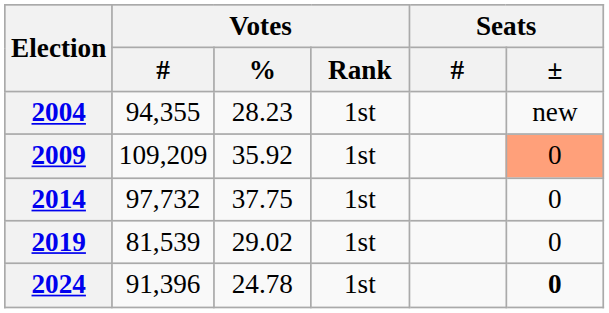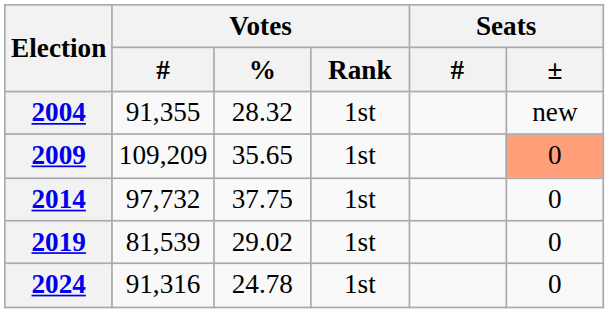 <table class=wikitable style="text-align:center">
 <tr>
 <th rowspan=2>Election</th>
 <th colspan=3>Votes</th>
 <th colspan=2>Seats</th>
 </tr>
 <tr>
 <th style="width:50px">#</th>
 <th style="width:50px">%</th>
 <th style="width:50px">Rank</th>
 <th style="width:50px">#</th>
 <th style="width:50px">±</th>
 </tr>
 <tr>
 <th><a href='#'>2004</a></th>
-<td>94,355</td>
-<td>28.23</td>
+<td>91,355</td>
+<td>28.32</td>
 <td>1st</td>
 <td style="text-align:right;"></td>
 <td>new</td>
 </tr>
 <tr>
 <th><a href='#'>2009</a></th>
 <td>109,209</td>
-<td>35.92</td>
+<td>35.65</td>
 <td>1st</td>
 <td style="text-align:right;"></td>
 <td style="background: lightsalmon;"> 0</td>
 </tr>
 <tr>
 <th><a href='#'>2014</a></th>
 <td>97,732</td>
 <td>37.75</td>
 <td>1st</td>
 <td style="text-align:right;"></td>
 <td> 0</td>
 </tr>
 <tr>
 <th><a href='#'>2019</a></th>
 <td>81,539</td>
 <td>29.02</td>
 <td>1st</td>
 <td style="text-align:right;"></td>
 <td> 0</td>
 </tr>
 <tr>
 <th><a href='#'>2024</a></th>
-<td>91,396</td>
+<td>91,316</td>
 <td>24.78</td>
 <td>1st</td>
 <td style="text-align:right;"></td>
-<td><strong> 0</strong></td>
+<td> 0</td>
 </tr>
 </table>
